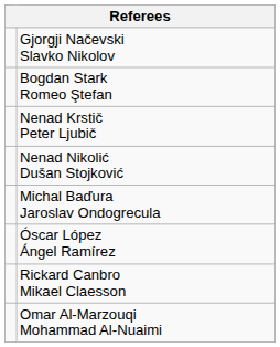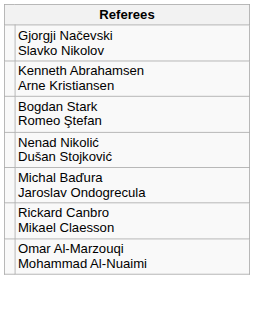 <table class="wikitable" style="width:300px;">
 <tr>
 <th colspan=2>Referees</th>
 </tr>
 <tr>
 <td align=left></td>
 <td>Gjorgji Načevski<br>Slavko Nikolov</td>
 </tr>
 <tr>
 <td align=left></td>
-<td>Bogdan Stark<br>Romeo Ştefan</td>
+<td>Kenneth Abrahamsen<br>Arne Kristiansen</td>
 </tr>
 <tr>
 <td align=left></td>
-<td>Nenad Krstič<br>Peter Ljubič</td>
+<td>Bogdan Stark<br>Romeo Ştefan</td>
 </tr>
 <tr>
 <td align=left></td>
 <td>Nenad Nikolić<br>Dušan Stojković</td>
 </tr>
 <tr>
 <td align=left></td>
 <td>Michal Baďura<br>Jaroslav Ondogrecula</td>
 </tr>
 <tr>
 <td align=left></td>
-<td>Óscar López<br>Ángel Ramírez</td>
-</tr>
-<tr>
-<td align=left></td>
 <td>Rickard Canbro<br>Mikael Claesson</td>
 </tr>
 <tr>
 <td align=left></td>
 <td>Omar Al-Marzouqi<br>Mohammad Al-Nuaimi</td>
 </tr>
 </table>
